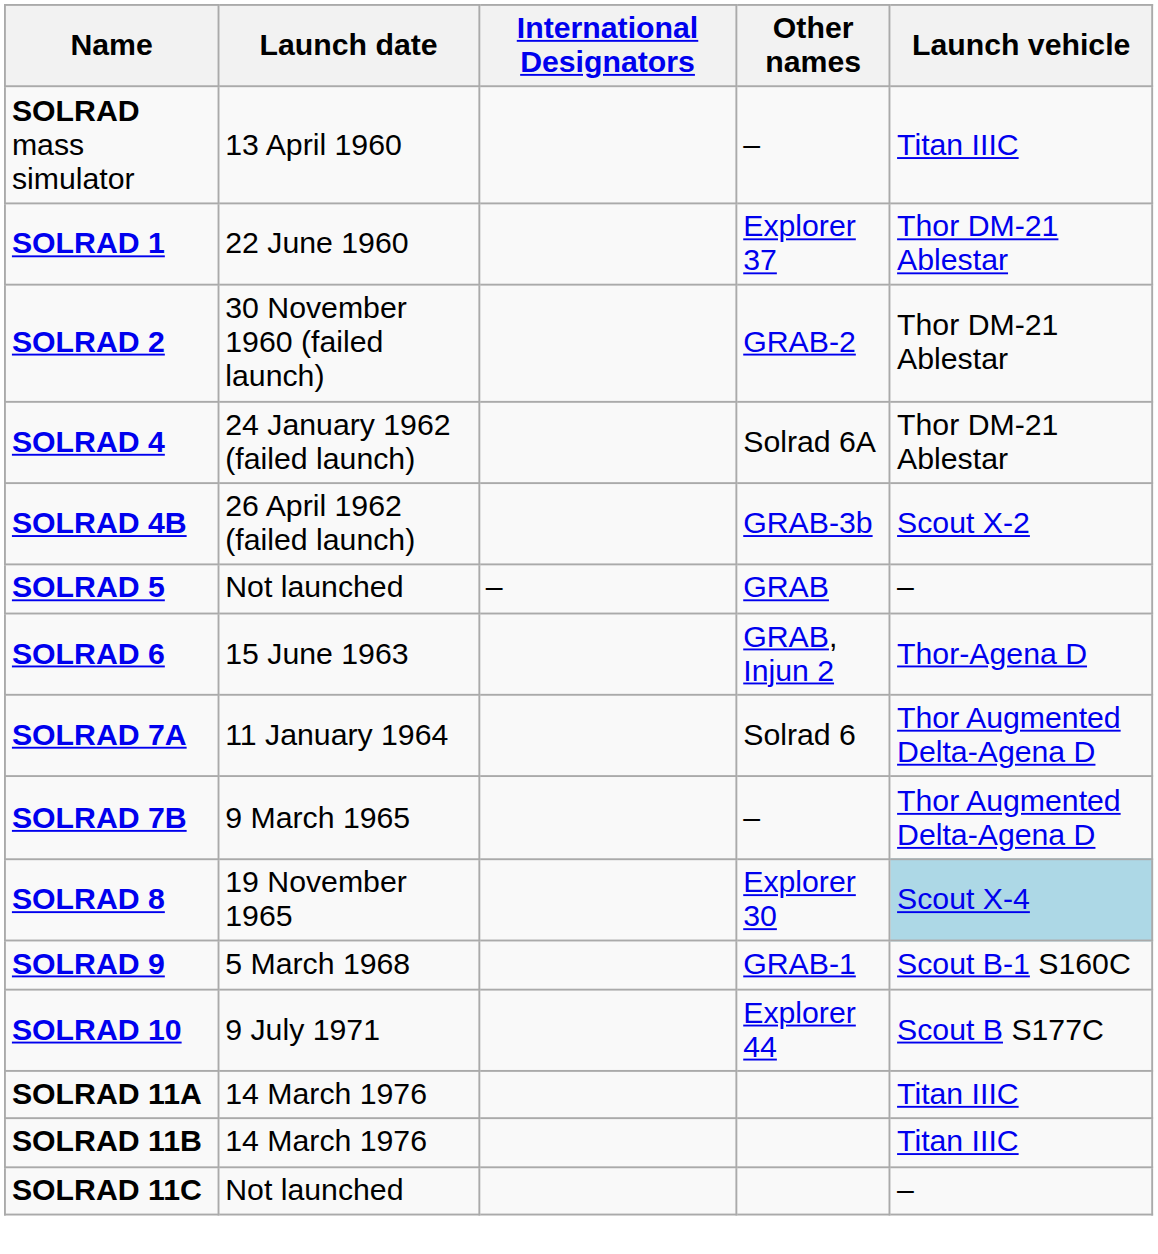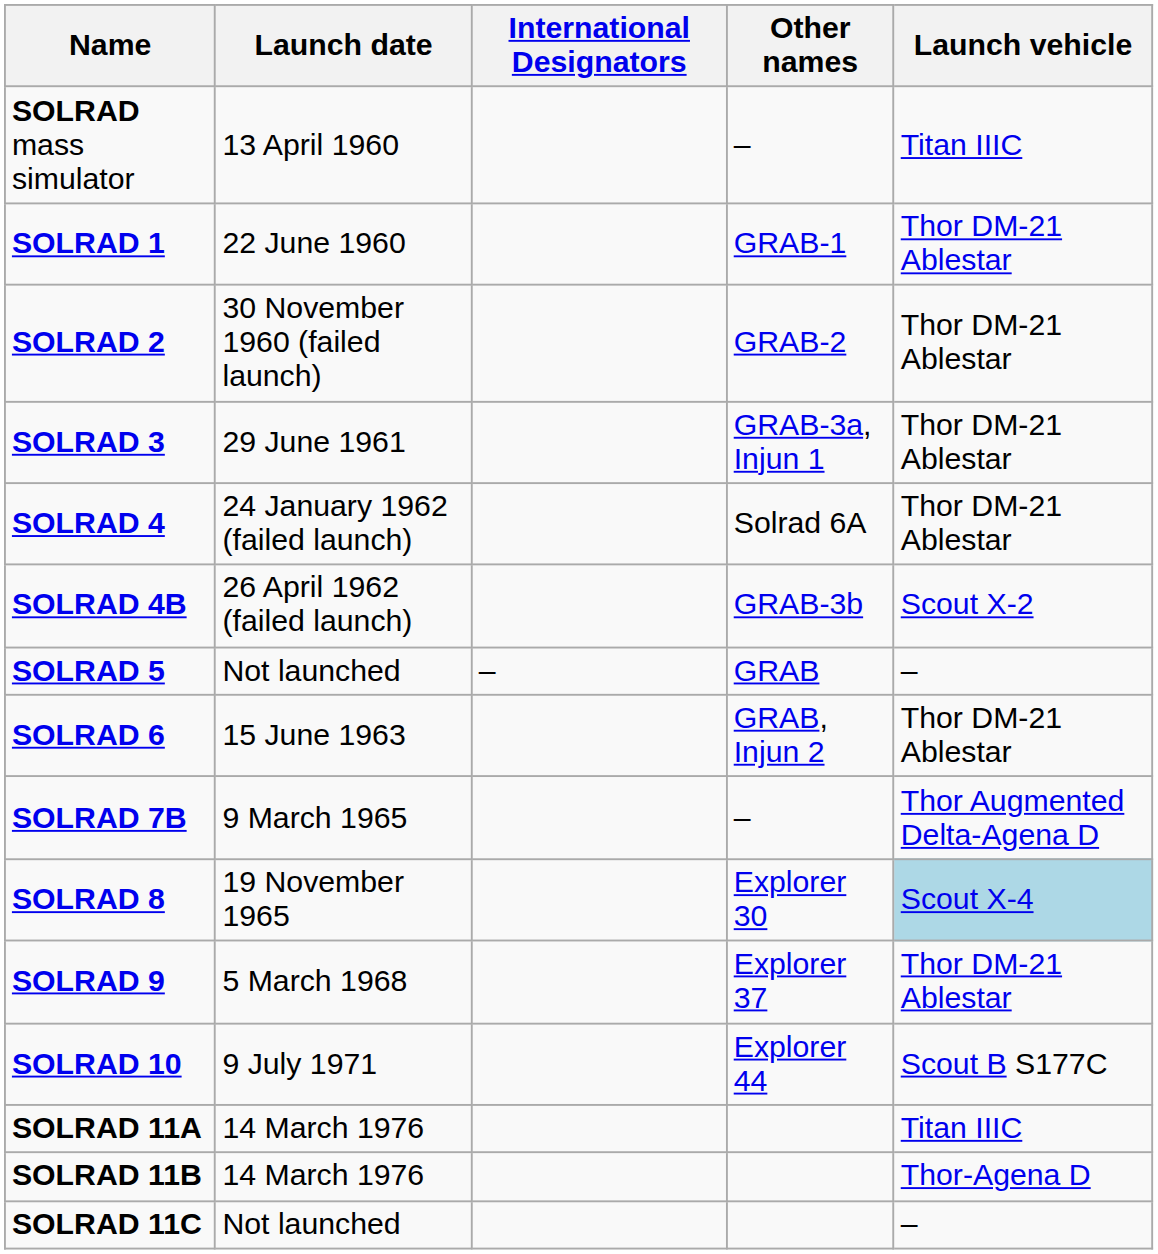 <table class="wikitable">
 <tr>
 <th>Name</th>
 <th>Launch date</th>
 <th><a href='#'>International Designators</a></th>
 <th>Other names</th>
 <th>Launch vehicle</th>
 </tr>
 <tr>
 <td><strong>SOLRAD</strong> mass simulator</td>
 <td>13 April 1960</td>
 <td></td>
 <td>–</td>
 <td><a href='#'>Titan IIIC</a></td>
 </tr>
 <tr>
 <td><strong><a href='#'>SOLRAD 1</a></strong></td>
 <td>22 June 1960</td>
 <td></td>
-<td><a href='#'>Explorer 37</a></td>
+<td><a href='#'>GRAB-1</a></td>
 <td><a href='#'>Thor DM-21 Ablestar</a></td>
 </tr>
 <tr>
 <td><strong><a href='#'>SOLRAD 2</a></strong></td>
 <td>30 November 1960 (failed launch)</td>
 <td></td>
 <td><a href='#'>GRAB-2</a></td>
+<td>Thor DM-21 Ablestar</td>
+</tr>
+<tr>
+<td><strong><a href='#'>SOLRAD 3</a></strong></td>
+<td>29 June 1961</td>
+<td></td>
+<td><a href='#'>GRAB-3a</a>, <a href='#'>Injun 1</a></td>
 <td>Thor DM-21 Ablestar</td>
 </tr>
 <tr>
 <td><strong><a href='#'>SOLRAD 4</a></strong></td>
 <td>24 January 1962 (failed launch)</td>
 <td></td>
 <td>Solrad 6A</td>
 <td>Thor DM-21 Ablestar</td>
 </tr>
 <tr>
 <td><strong><a href='#'>SOLRAD 4B</a></strong></td>
 <td>26 April 1962 (failed launch)</td>
 <td></td>
 <td><a href='#'>GRAB-3b</a></td>
 <td><a href='#'>Scout X-2</a></td>
 </tr>
 <tr>
 <td><strong><a href='#'>SOLRAD 5</a></strong></td>
 <td>Not launched</td>
 <td>–</td>
 <td><a href='#'>GRAB</a></td>
 <td>–</td>
 </tr>
 <tr>
 <td><strong><a href='#'>SOLRAD 6</a></strong></td>
 <td>15 June 1963</td>
 <td></td>
 <td><a href='#'>GRAB</a>, <a href='#'>Injun 2</a></td>
-<td><a href='#'>Thor-Agena D</a></td>
-</tr>
-<tr>
-<td><strong><a href='#'>SOLRAD 7A</a></strong></td>
-<td>11 January 1964</td>
-<td></td>
-<td>Solrad 6</td>
-<td><a href='#'>Thor Augmented Delta-Agena D</a></td>
+<td>Thor DM-21 Ablestar</td>
 </tr>
 <tr>
 <td><strong><a href='#'>SOLRAD 7B</a></strong></td>
 <td>9 March 1965</td>
 <td></td>
 <td>–</td>
 <td><a href='#'>Thor Augmented Delta-Agena D</a></td>
 </tr>
 <tr>
 <td><strong><a href='#'>SOLRAD 8</a></strong></td>
 <td>19 November 1965</td>
 <td></td>
 <td><a href='#'>Explorer 30</a></td>
 <td style="background: lightblue;"><a href='#'>Scout X-4</a></td>
 </tr>
 <tr>
 <td><strong><a href='#'>SOLRAD 9</a></strong></td>
 <td>5 March 1968</td>
 <td></td>
-<td><a href='#'>GRAB-1</a></td>
-<td><a href='#'>Scout B-1</a> S160C</td>
+<td><a href='#'>Explorer 37</a></td>
+<td><a href='#'>Thor DM-21 Ablestar</a></td>
 </tr>
 <tr>
 <td><strong><a href='#'>SOLRAD 10</a></strong></td>
 <td>9 July 1971</td>
 <td></td>
 <td><a href='#'>Explorer 44</a></td>
 <td><a href='#'>Scout B</a> S177C</td>
 </tr>
 <tr>
 <td><strong>SOLRAD 11A</strong></td>
 <td>14 March 1976</td>
 <td></td>
 <td></td>
 <td><a href='#'>Titan IIIC</a></td>
 </tr>
 <tr>
 <td><strong>SOLRAD 11B</strong></td>
 <td>14 March 1976</td>
 <td></td>
 <td></td>
-<td><a href='#'>Titan IIIC</a></td>
+<td><a href='#'>Thor-Agena D</a></td>
 </tr>
 <tr>
 <td><strong>SOLRAD 11C</strong></td>
 <td>Not launched</td>
 <td></td>
 <td></td>
 <td>–</td>
 </tr>
 </table>
